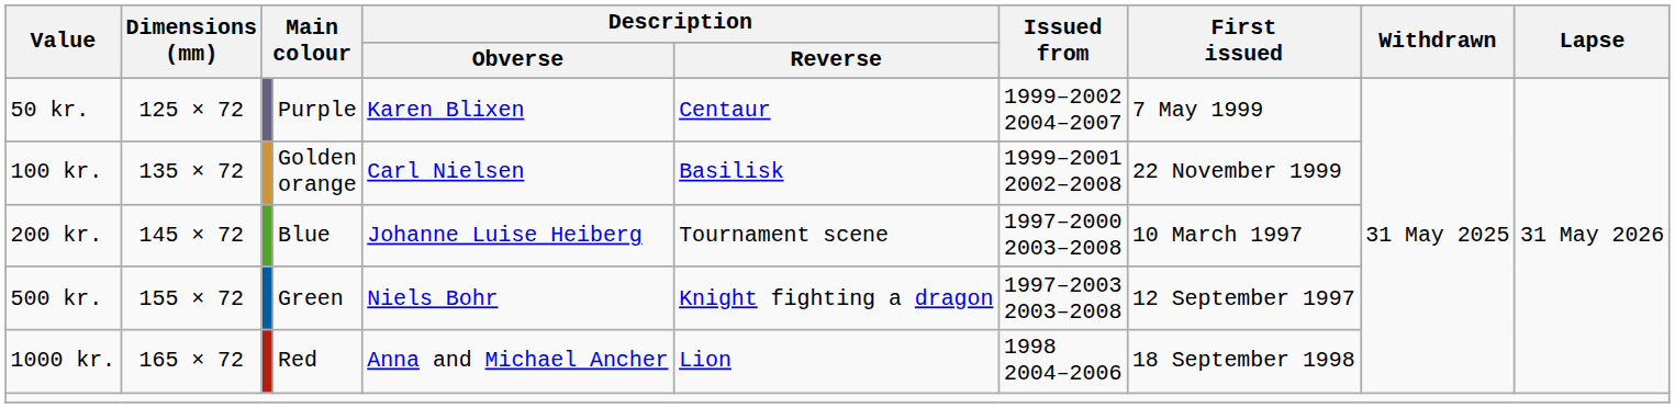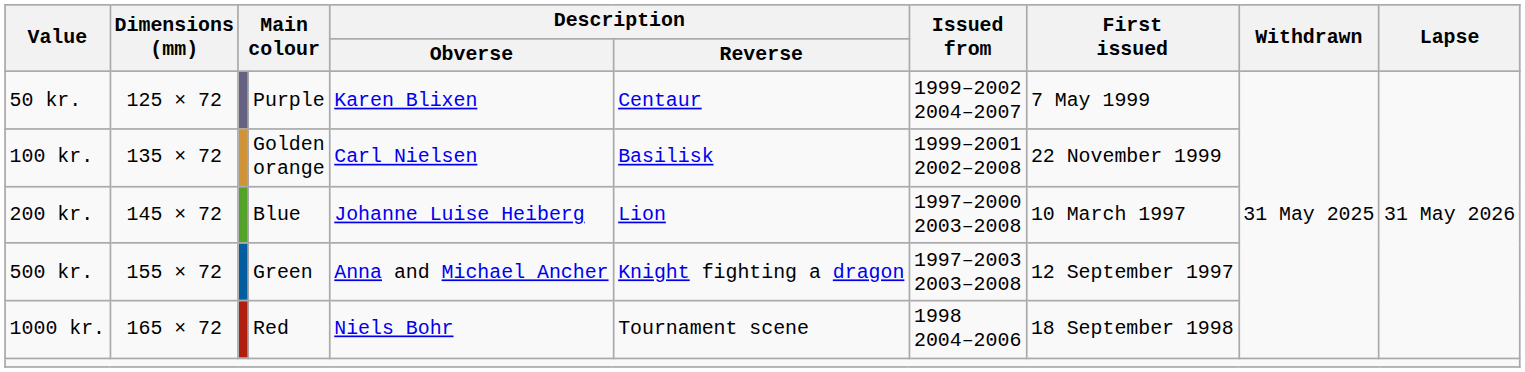 <table class="wikitable" style="margin:auto; font-size:90%; border-width:1px;">
 <tr>
 <th rowspan=2>Value</th>
 <th rowspan=2>Dimensions<br>(mm)</th>
 <th rowspan=2 colspan=2>Main<br>colour</th>
 <th colspan=2>Description</th>
 <th rowspan=2>Issued<br>from</th>
 <th rowspan=2>First<br>issued</th>
 <th rowspan=2>Withdrawn</th>
 <th rowspan=2>Lapse</th>
 </tr>
 <tr>
 <th>Obverse</th>
 <th>Reverse</th>
 </tr>
 <tr>
 <td>50 kr.</td>
 <td align=center>125 × 72</td>
 <td style="background:#656182;"></td>
 <td>Purple</td>
 <td><a href='#'>Karen Blixen</a></td>
 <td><a href='#'>Centaur</a><br></td>
 <td>1999–2002<br>2004–2007</td>
 <td>7 May 1999</td>
 <td rowspan=5>31 May 2025</td>
 <td rowspan=5>31 May 2026</td>
 </tr>
 <tr>
 <td>100 kr.</td>
 <td align=center>135 × 72</td>
 <td style="background:#cf943a;"></td>
 <td>Golden<br>orange</td>
 <td><a href='#'>Carl Nielsen</a></td>
 <td><a href='#'>Basilisk</a><br></td>
 <td>1999–2001<br>2002–2008</td>
 <td>22 November 1999</td>
 </tr>
 <tr>
 <td>200 kr.</td>
 <td align=center>145 × 72</td>
 <td style="background:#53a32a;"></td>
 <td>Blue</td>
 <td><a href='#'>Johanne Luise Heiberg</a></td>
-<td>Tournament scene<br></td>
+<td><a href='#'>Lion</a><br></td>
 <td>1997–2000<br>2003–2008</td>
 <td>10 March 1997</td>
 </tr>
 <tr>
 <td>500 kr.</td>
 <td align=center>155 × 72</td>
 <td style="background:#025ea0;"></td>
 <td>Green</td>
-<td><a href='#'>Niels Bohr</a></td>
+<td><a href='#'>Anna</a> and <a href='#'>Michael Ancher</a></td>
 <td><a href='#'>Knight</a> fighting a <a href='#'>dragon</a><br></td>
 <td>1997–2003<br>2003–2008</td>
 <td>12 September 1997</td>
 </tr>
 <tr>
 <td>1000 kr.</td>
 <td align=center>165 × 72</td>
 <td style="background:#b01f0f;"></td>
 <td>Red</td>
-<td><a href='#'>Anna</a> and <a href='#'>Michael Ancher</a></td>
-<td><a href='#'>Lion</a><br></td>
+<td><a href='#'>Niels Bohr</a></td>
+<td>Tournament scene<br></td>
 <td>1998<br>2004–2006</td>
 <td>18 September 1998</td>
 </tr>
 <tr>
 <td colspan=10></td>
 </tr>
 </table>
